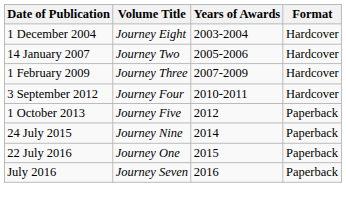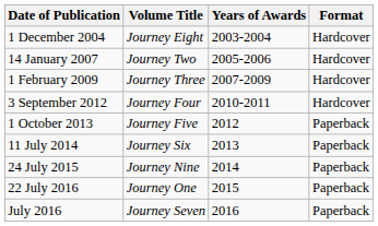 <table class="wikitable">
 <tr>
 <th>Date of Publication</th>
 <th>Volume Title</th>
 <th>Years of Awards</th>
 <th>Format</th>
 </tr>
 <tr>
 <td>1 December 2004</td>
 <td><em>Journey Eight</em></td>
 <td>2003-2004</td>
 <td>Hardcover</td>
 </tr>
 <tr>
 <td>14 January 2007</td>
 <td><em>Journey Two</em></td>
 <td>2005-2006</td>
 <td>Hardcover</td>
 </tr>
 <tr>
 <td>1 February 2009</td>
 <td><em>Journey Three</em></td>
 <td>2007-2009</td>
 <td>Hardcover</td>
 </tr>
 <tr>
 <td>3 September 2012</td>
 <td><em>Journey Four</em></td>
 <td>2010-2011</td>
 <td>Hardcover</td>
 </tr>
 <tr>
 <td>1 October 2013</td>
 <td><em>Journey Five</em></td>
 <td>2012</td>
 <td>Paperback</td>
 </tr>
 <tr>
+<td>11 July 2014</td>
+<td><em>Journey Six</em></td>
+<td>2013</td>
+<td>Paperback</td>
+</tr>
+<tr>
 <td>24 July 2015</td>
 <td><em>Journey Nine</em></td>
 <td>2014</td>
 <td>Paperback</td>
 </tr>
 <tr>
 <td>22 July 2016</td>
 <td><em>Journey One</em></td>
 <td>2015</td>
 <td>Paperback</td>
 </tr>
 <tr>
 <td>July 2016</td>
 <td><em>Journey Seven</em></td>
 <td>2016</td>
 <td>Paperback</td>
 </tr>
 </table>
